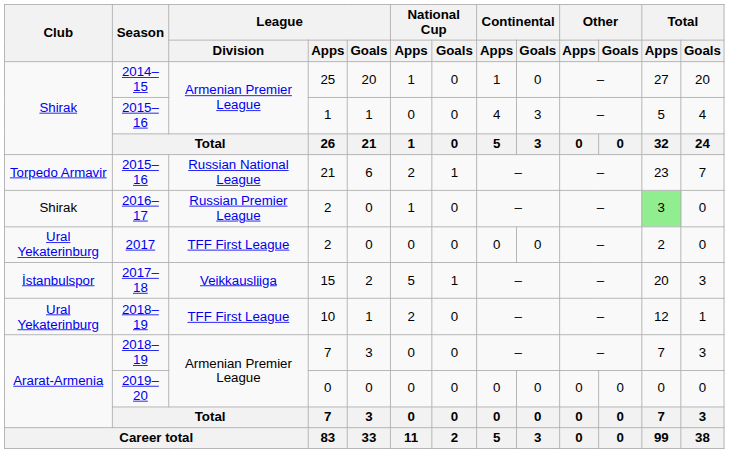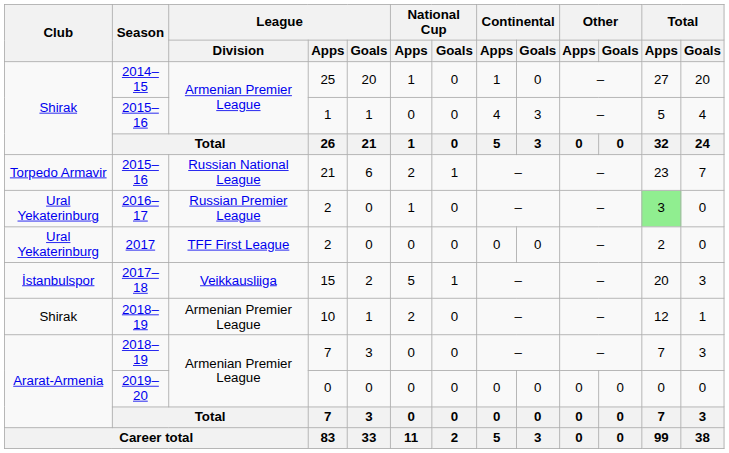 <table class="wikitable" style="text-align:center">
 <tr>
 <th rowspan="2">Club</th>
 <th rowspan="2">Season</th>
 <th colspan="3">League</th>
 <th colspan="2">National Cup</th>
 <th colspan="2">Continental</th>
 <th colspan="2">Other</th>
 <th colspan="2">Total</th>
 </tr>
 <tr>
 <th>Division</th>
 <th>Apps</th>
 <th>Goals</th>
 <th>Apps</th>
 <th>Goals</th>
 <th>Apps</th>
 <th>Goals</th>
 <th>Apps</th>
 <th>Goals</th>
 <th>Apps</th>
 <th>Goals</th>
 </tr>
 <tr>
 <td rowspan="3"><a href='#'>Shirak</a></td>
 <td><a href='#'>2014–15</a></td>
 <td rowspan="2"><a href='#'>Armenian Premier League</a></td>
 <td>25</td>
 <td>20</td>
 <td>1</td>
 <td>0</td>
 <td>1</td>
 <td>0</td>
 <td colspan="2">–</td>
 <td>27</td>
 <td>20</td>
 </tr>
 <tr>
 <td><a href='#'>2015–16</a></td>
 <td>1</td>
 <td>1</td>
 <td>0</td>
 <td>0</td>
 <td>4</td>
 <td>3</td>
 <td colspan="2">–</td>
 <td>5</td>
 <td>4</td>
 </tr>
 <tr>
 <th colspan="2">Total</th>
 <th>26</th>
 <th>21</th>
 <th>1</th>
 <th>0</th>
 <th>5</th>
 <th>3</th>
 <th>0</th>
 <th>0</th>
 <th>32</th>
 <th>24</th>
 </tr>
 <tr>
 <td><a href='#'>Torpedo Armavir</a></td>
 <td><a href='#'>2015–16</a></td>
 <td><a href='#'>Russian National League</a></td>
 <td>21</td>
 <td>6</td>
 <td>2</td>
 <td>1</td>
 <td colspan="2">–</td>
 <td colspan="2">–</td>
 <td>23</td>
 <td>7</td>
 </tr>
 <tr>
-<td>Shirak</td>
+<td><a href='#'>Ural Yekaterinburg</a></td>
 <td><a href='#'>2016–17</a></td>
 <td><a href='#'>Russian Premier League</a></td>
 <td>2</td>
 <td>0</td>
 <td>1</td>
 <td>0</td>
 <td colspan="2">–</td>
 <td colspan="2">–</td>
 <td style="background: lightgreen;">3</td>
 <td>0</td>
 </tr>
 <tr>
 <td><a href='#'>Ural Yekaterinburg</a></td>
 <td><a href='#'>2017</a></td>
 <td><a href='#'>TFF First League</a></td>
 <td>2</td>
 <td>0</td>
 <td>0</td>
 <td>0</td>
 <td>0</td>
 <td>0</td>
 <td colspan="2">–</td>
 <td>2</td>
 <td>0</td>
 </tr>
 <tr>
 <td><a href='#'>İstanbulspor</a></td>
 <td><a href='#'>2017–18</a></td>
 <td><a href='#'>Veikkausliiga</a></td>
 <td>15</td>
 <td>2</td>
 <td>5</td>
 <td>1</td>
 <td colspan="2">–</td>
 <td colspan="2">–</td>
 <td>20</td>
 <td>3</td>
 </tr>
 <tr>
-<td><a href='#'>Ural Yekaterinburg</a></td>
+<td>Shirak</td>
 <td><a href='#'>2018–19</a></td>
-<td><a href='#'>TFF First League</a></td>
+<td>Armenian Premier League</td>
 <td>10</td>
 <td>1</td>
 <td>2</td>
 <td>0</td>
 <td colspan="2">–</td>
 <td colspan="2">–</td>
 <td>12</td>
 <td>1</td>
 </tr>
 <tr>
 <td rowspan="3"><a href='#'>Ararat-Armenia</a></td>
 <td><a href='#'>2018–19</a></td>
 <td rowspan="2">Armenian Premier League</td>
 <td>7</td>
 <td>3</td>
 <td>0</td>
 <td>0</td>
 <td colspan="2">–</td>
 <td colspan="2">–</td>
 <td>7</td>
 <td>3</td>
 </tr>
 <tr>
 <td><a href='#'>2019–20</a></td>
 <td>0</td>
 <td>0</td>
 <td>0</td>
 <td>0</td>
 <td>0</td>
 <td>0</td>
 <td>0</td>
 <td>0</td>
 <td>0</td>
 <td>0</td>
 </tr>
 <tr>
 <th colspan="2">Total</th>
 <th>7</th>
 <th>3</th>
 <th>0</th>
 <th>0</th>
 <th>0</th>
 <th>0</th>
 <th>0</th>
 <th>0</th>
 <th>7</th>
 <th>3</th>
 </tr>
 <tr>
 <th colspan="3">Career total</th>
 <th>83</th>
 <th>33</th>
 <th>11</th>
 <th>2</th>
 <th>5</th>
 <th>3</th>
 <th>0</th>
 <th>0</th>
 <th>99</th>
 <th>38</th>
 </tr>
 </table>
